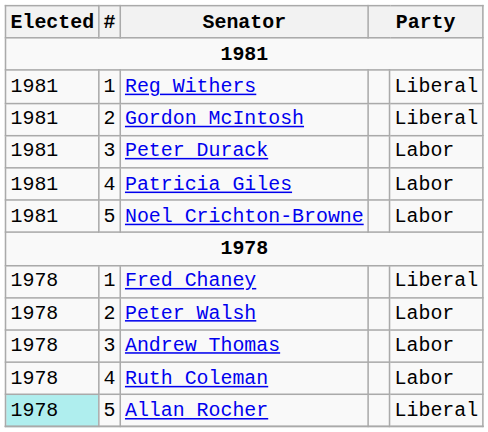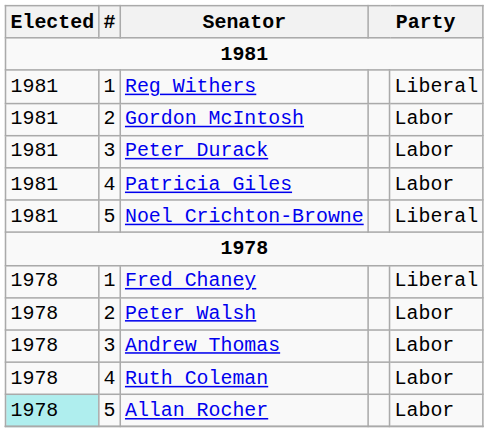 <table class="wikitable" style="float: right;">
 <tr>
 <th>Elected</th>
 <th>#</th>
 <th>Senator</th>
 <th colspan="2">Party</th>
 </tr>
 <tr>
 <td style="text-align:center;" colspan="5"><strong>1981</strong></td>
 </tr>
 <tr>
 <td>1981</td>
 <td>1</td>
 <td><a href='#'>Reg Withers</a></td>
 <td> </td>
 <td>Liberal</td>
 </tr>
 <tr>
 <td>1981</td>
 <td>2</td>
 <td><a href='#'>Gordon McIntosh</a></td>
 <td> </td>
-<td>Liberal</td>
+<td>Labor</td>
 </tr>
 <tr>
 <td>1981</td>
 <td>3</td>
 <td><a href='#'>Peter Durack</a></td>
 <td> </td>
 <td>Labor</td>
 </tr>
 <tr>
 <td>1981</td>
 <td>4</td>
 <td><a href='#'>Patricia Giles</a></td>
 <td> </td>
 <td>Labor</td>
 </tr>
 <tr>
 <td>1981</td>
 <td>5</td>
 <td><a href='#'>Noel Crichton-Browne</a></td>
 <td> </td>
-<td>Labor</td>
+<td>Liberal</td>
 </tr>
 <tr>
 <td style="text-align:center;" colspan="5"><strong>1978</strong></td>
 </tr>
 <tr>
 <td>1978</td>
 <td>1</td>
 <td><a href='#'>Fred Chaney</a></td>
 <td> </td>
 <td>Liberal</td>
 </tr>
 <tr>
 <td>1978</td>
 <td>2</td>
 <td><a href='#'>Peter Walsh</a></td>
 <td> </td>
 <td>Labor</td>
 </tr>
 <tr>
 <td>1978</td>
 <td>3</td>
 <td><a href='#'>Andrew Thomas</a></td>
 <td> </td>
 <td>Labor</td>
 </tr>
 <tr>
 <td>1978</td>
 <td>4</td>
 <td><a href='#'>Ruth Coleman</a></td>
 <td> </td>
 <td>Labor</td>
 </tr>
 <tr>
 <td style="background: paleturquoise;">1978</td>
 <td>5</td>
 <td><a href='#'>Allan Rocher</a></td>
 <td> </td>
-<td>Liberal</td>
+<td>Labor</td>
 </tr>
 <tr>
 </tr>
 </table>
